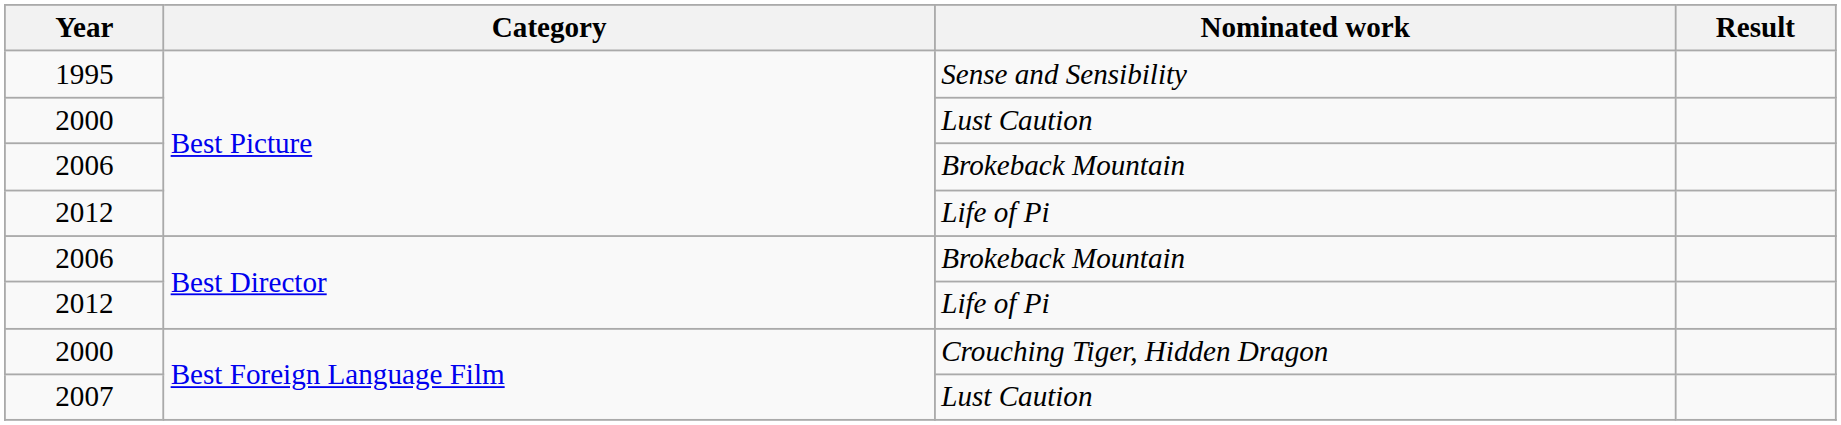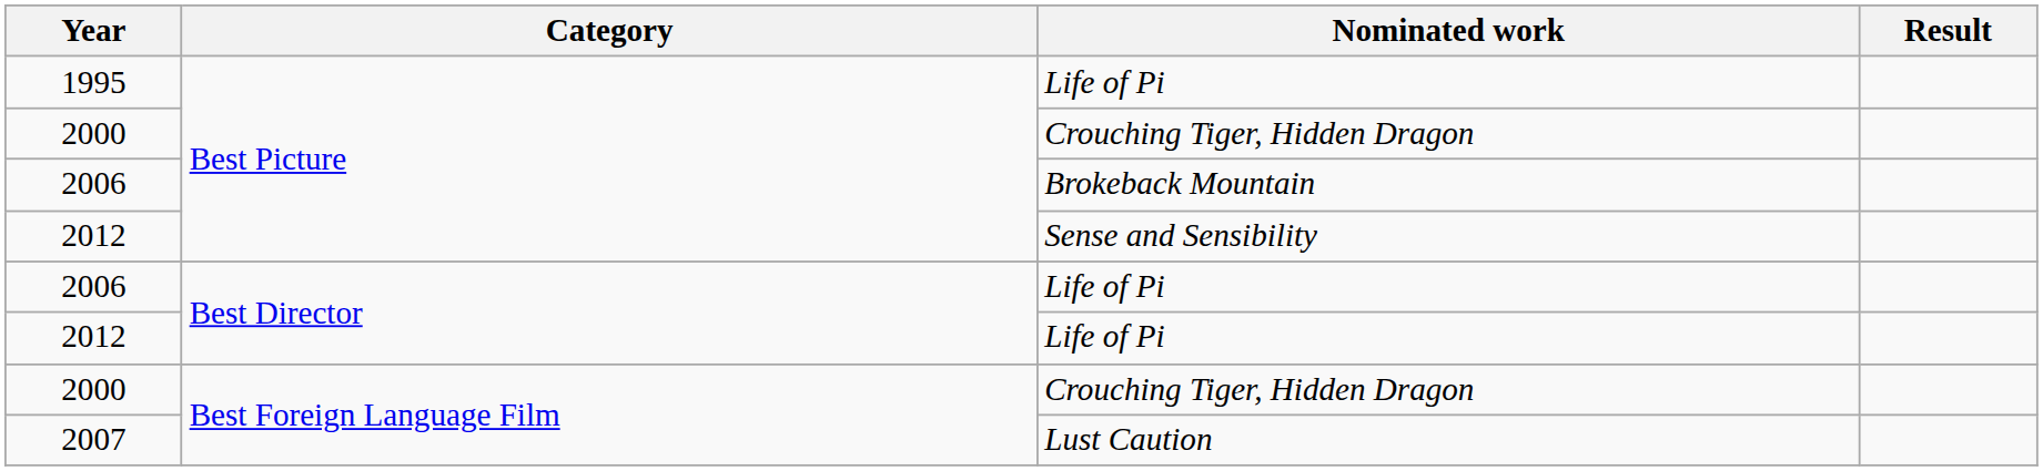 <table class=wikitable>
 <tr>
 <th scope="col" style="width:5em;">Year</th>
 <th scope="col" style="width:26em;">Category</th>
 <th scope="col" style="width:25em;">Nominated work</th>
 <th scope="col" style="width:5em;">Result</th>
 </tr>
 <tr>
 <td style="text-align:center;">1995</td>
 <td rowspan=4><a href='#'>Best Picture</a></td>
-<td><em>Sense and Sensibility</em></td>
+<td><em>Life of Pi</em></td>
 <td></td>
 </tr>
 <tr>
 <td style="text-align:center;">2000</td>
-<td><em>Lust Caution</em></td>
+<td><em>Crouching Tiger, Hidden Dragon</em></td>
 <td></td>
 </tr>
 <tr>
 <td style="text-align:center;">2006</td>
 <td><em>Brokeback Mountain</em></td>
 <td></td>
 </tr>
 <tr>
 <td style="text-align:center;">2012</td>
-<td><em>Life of Pi</em></td>
+<td><em>Sense and Sensibility</em></td>
 <td></td>
 </tr>
 <tr>
 <td style="text-align:center;">2006</td>
 <td rowspan=2><a href='#'>Best Director</a></td>
-<td><em>Brokeback Mountain</em></td>
+<td><em>Life of Pi</em></td>
 <td></td>
 </tr>
 <tr>
 <td style="text-align:center;">2012</td>
 <td><em>Life of Pi</em></td>
 <td></td>
 </tr>
 <tr>
 <td style="text-align:center;">2000</td>
 <td rowspan=2><a href='#'>Best Foreign Language Film</a></td>
 <td><em>Crouching Tiger, Hidden Dragon</em></td>
 <td></td>
 </tr>
 <tr>
 <td style="text-align:center;">2007</td>
 <td><em>Lust Caution</em></td>
 <td></td>
 </tr>
 </table>
